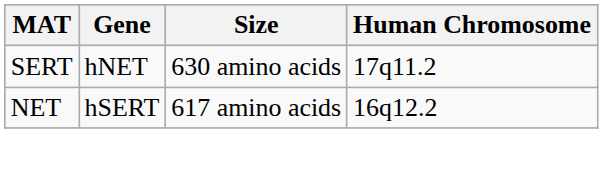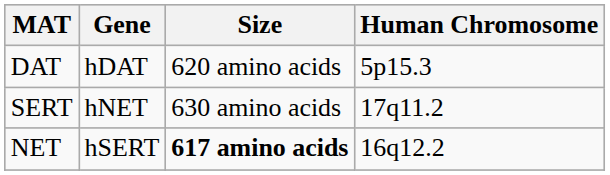 <table class="wikitable">
 <tr>
 <th>MAT</th>
 <th>Gene</th>
 <th>Size</th>
 <th>Human Chromosome</th>
+</tr>
+<tr>
+<td>DAT</td>
+<td>hDAT</td>
+<td>620 amino acids</td>
+<td>5p15.3</td>
 </tr>
 <tr>
 <td>SERT</td>
 <td>hNET</td>
 <td>630 amino acids</td>
 <td>17q11.2</td>
 </tr>
 <tr>
 <td>NET</td>
 <td>hSERT</td>
-<td>617 amino acids</td>
+<td><strong>617 amino acids</strong></td>
 <td>16q12.2</td>
 </tr>
 </table>
